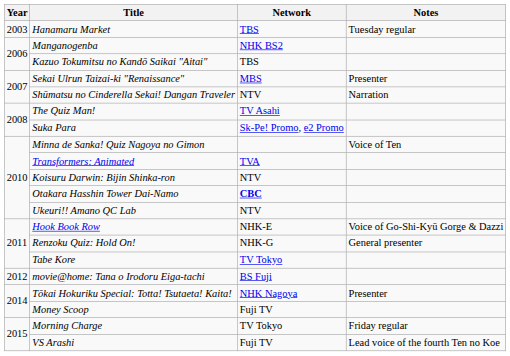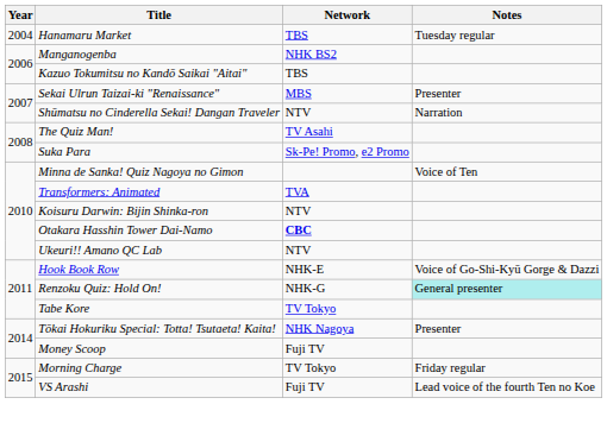 <table class="wikitable">
 <tr>
 <th>Year</th>
 <th>Title</th>
 <th>Network</th>
 <th>Notes</th>
 </tr>
 <tr>
-<td>2003</td>
+<td>2004</td>
 <td><em>Hanamaru Market</em></td>
 <td><a href='#'>TBS</a></td>
 <td>Tuesday regular</td>
 </tr>
 <tr>
 <td rowspan="2">2006</td>
 <td><em>Manganogenba</em></td>
 <td><a href='#'>NHK BS2</a></td>
 <td></td>
 </tr>
 <tr>
 <td><em>Kazuo Tokumitsu no Kandō Saikai "Aitai"</em></td>
 <td>TBS</td>
 <td></td>
 </tr>
 <tr>
 <td rowspan="2">2007</td>
 <td><em>Sekai Ulrun Taizai-ki "Renaissance"</em></td>
 <td><a href='#'>MBS</a></td>
 <td>Presenter</td>
 </tr>
 <tr>
 <td><em>Shūmatsu no Cinderella Sekai! Dangan Traveler</em></td>
 <td>NTV</td>
 <td>Narration</td>
 </tr>
 <tr>
 <td rowspan="2">2008</td>
 <td><em>The Quiz Man!</em></td>
 <td><a href='#'>TV Asahi</a></td>
 <td></td>
 </tr>
 <tr>
 <td><em>Suka Para</em></td>
 <td><a href='#'>Sk-Pe! Promo</a>, <a href='#'>e2 Promo</a></td>
 <td></td>
 </tr>
 <tr>
 <td rowspan="5">2010</td>
 <td><em>Minna de Sanka! Quiz Nagoya no Gimon</em></td>
 <td></td>
 <td>Voice of Ten</td>
 </tr>
 <tr>
 <td><em><a href='#'>Transformers: Animated</a></em></td>
 <td><a href='#'>TVA</a></td>
 <td></td>
 </tr>
 <tr>
 <td><em>Koisuru Darwin: Bijin Shinka-ron</em></td>
 <td>NTV</td>
 <td></td>
 </tr>
 <tr>
 <td><em>Otakara Hasshin Tower Dai-Namo</em></td>
 <td><strong><a href='#'>CBC</a></strong></td>
 <td></td>
 </tr>
 <tr>
 <td><em>Ukeuri!! Amano QC Lab</em></td>
 <td>NTV</td>
 <td></td>
 </tr>
 <tr>
 <td rowspan="3">2011</td>
 <td><em><a href='#'>Hook Book Row</a></em></td>
 <td>NHK-E</td>
 <td>Voice of Go-Shi-Kyū Gorge & Dazzi</td>
 </tr>
 <tr>
 <td><em>Renzoku Quiz: Hold On!</em></td>
 <td>NHK-G</td>
-<td>General presenter</td>
+<td style="background: paleturquoise;">General presenter</td>
 </tr>
 <tr>
 <td><em>Tabe Kore</em></td>
 <td><a href='#'>TV Tokyo</a></td>
-<td></td>
-</tr>
-<tr>
-<td>2012</td>
-<td><em>movie@home: Tana o Irodoru Eiga-tachi</em></td>
-<td><a href='#'>BS Fuji</a></td>
 <td></td>
 </tr>
 <tr>
 <td rowspan="2">2014</td>
 <td><em>Tōkai Hokuriku Special: Totta! Tsutaeta! Kaita!</em></td>
 <td><a href='#'>NHK Nagoya</a></td>
 <td>Presenter</td>
 </tr>
 <tr>
 <td><em>Money Scoop</em></td>
 <td>Fuji TV</td>
 <td></td>
 </tr>
 <tr>
 <td rowspan="2">2015</td>
 <td><em>Morning Charge</em></td>
 <td>TV Tokyo</td>
 <td>Friday regular</td>
 </tr>
 <tr>
 <td><em>VS Arashi</em></td>
 <td>Fuji TV</td>
 <td>Lead voice of the fourth Ten no Koe</td>
 </tr>
 </table>
